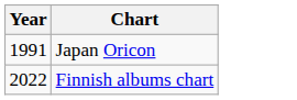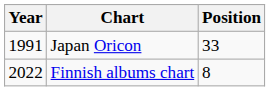 <table class="wikitable">
 <tr>
 <th>Year</th>
 <th>Chart</th>
+<th>Position</th>
 </tr>
 <tr>
 <td>1991</td>
 <td>Japan <a href='#'>Oricon</a></td>
+<td>33</td>
 </tr>
 <tr>
 <td>2022</td>
 <td><a href='#'>Finnish albums chart</a></td>
+<td>8</td>
 </tr>
 </table>
